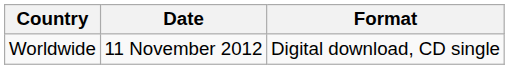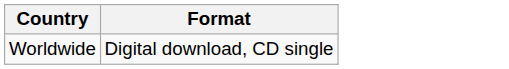 <table class="wikitable plainrowheaders">
 <tr>
 <th scope="col">Country</th>
-<th scope="col">Date</th>
 <th scope="col">Format</th>
 </tr>
 <tr>
 <td>Worldwide</td>
-<td>11 November 2012</td>
 <td>Digital download, CD single</td>
 </tr>
 </table>
